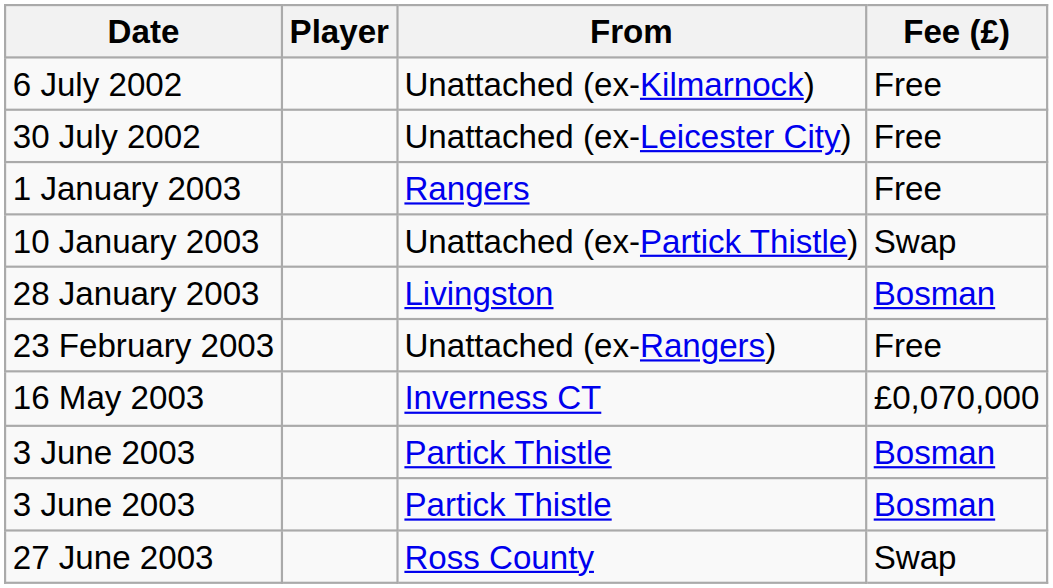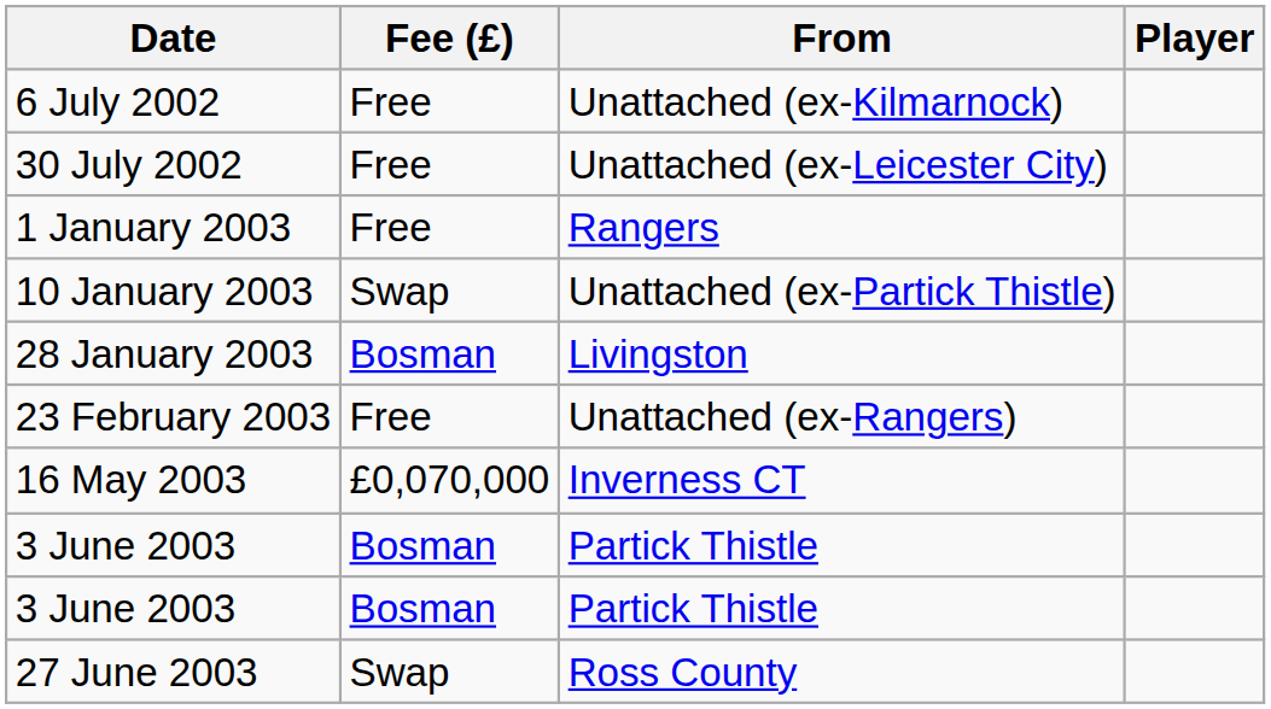 <table class="wikitable sortable" style="font-size:95%">
 <tr>
 <th>Date</th>
+<th>Fee (£)</th>
+<th>From</th>
 <th>Player</th>
-<th>From</th>
-<th>Fee (£)</th>
 </tr>
 <tr>
 <td>6 July 2002</td>
+<td>Free</td>
+<td>Unattached (ex-<a href='#'>Kilmarnock</a>)</td>
 <td> </td>
-<td>Unattached (ex-<a href='#'>Kilmarnock</a>)</td>
-<td>Free</td>
 </tr>
 <tr>
 <td>30 July 2002</td>
+<td>Free</td>
+<td>Unattached (ex-<a href='#'>Leicester City</a>)</td>
 <td> </td>
-<td>Unattached (ex-<a href='#'>Leicester City</a>)</td>
-<td>Free</td>
 </tr>
 <tr>
 <td>1 January 2003</td>
+<td>Free</td>
+<td><a href='#'>Rangers</a></td>
 <td> </td>
-<td><a href='#'>Rangers</a></td>
-<td>Free</td>
 </tr>
 <tr>
 <td>10 January 2003</td>
+<td>Swap</td>
+<td>Unattached (ex-<a href='#'>Partick Thistle</a>)</td>
 <td> </td>
-<td>Unattached (ex-<a href='#'>Partick Thistle</a>)</td>
-<td>Swap</td>
 </tr>
 <tr>
 <td>28 January 2003</td>
+<td><a href='#'>Bosman</a></td>
+<td><a href='#'>Livingston</a></td>
 <td> </td>
-<td><a href='#'>Livingston</a></td>
-<td><a href='#'>Bosman</a></td>
 </tr>
 <tr>
 <td>23 February 2003</td>
+<td>Free</td>
+<td>Unattached (ex-<a href='#'>Rangers</a>)</td>
 <td> </td>
-<td>Unattached (ex-<a href='#'>Rangers</a>)</td>
-<td>Free</td>
 </tr>
 <tr>
 <td>16 May 2003</td>
+<td>£0,070,000</td>
+<td><a href='#'>Inverness CT</a></td>
 <td> </td>
-<td><a href='#'>Inverness CT</a></td>
-<td>£0,070,000</td>
 </tr>
 <tr>
 <td>3 June 2003</td>
+<td><a href='#'>Bosman</a></td>
+<td><a href='#'>Partick Thistle</a></td>
 <td> </td>
-<td><a href='#'>Partick Thistle</a></td>
-<td><a href='#'>Bosman</a></td>
 </tr>
 <tr>
 <td>3 June 2003</td>
+<td><a href='#'>Bosman</a></td>
+<td><a href='#'>Partick Thistle</a></td>
 <td> </td>
-<td><a href='#'>Partick Thistle</a></td>
-<td><a href='#'>Bosman</a></td>
 </tr>
 <tr>
 <td>27 June 2003</td>
+<td>Swap</td>
+<td><a href='#'>Ross County</a></td>
 <td> </td>
-<td><a href='#'>Ross County</a></td>
-<td>Swap</td>
 </tr>
 </table>
